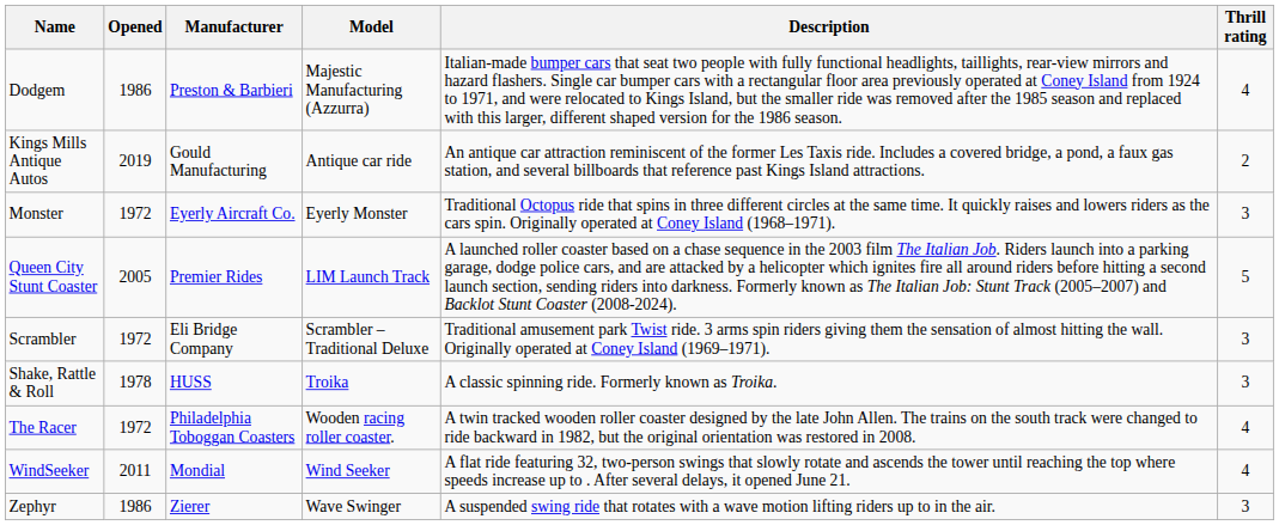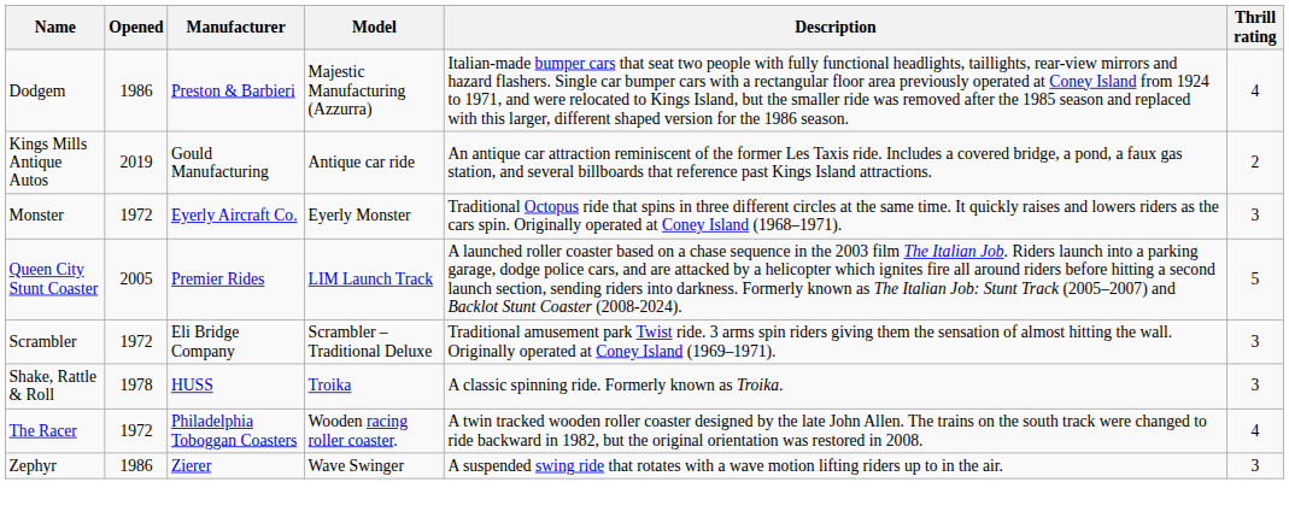 <table class="wikitable sortable">
 <tr>
 <th width=90px>Name</th>
 <th>Opened</th>
 <th>Manufacturer</th>
 <th>Model</th>
 <th>Description</th>
 <th style=max-width:4em>Thrill rating</th>
 </tr>
 <tr>
 <td>Dodgem</td>
 <td align=center>1986</td>
 <td><a href='#'>Preston & Barbieri</a></td>
 <td>Majestic Manufacturing (Azzurra)</td>
 <td>Italian-made <a href='#'>bumper cars</a> that seat two people with fully functional headlights, taillights, rear-view mirrors and hazard flashers. Single car bumper cars with a rectangular floor area previously operated at <a href='#'>Coney Island</a> from 1924 to 1971, and were relocated to Kings Island, but the smaller ride was removed after the 1985 season and replaced with this larger, different shaped version for the 1986 season.</td>
 <td align=center>4</td>
 </tr>
 <tr>
 <td>Kings Mills Antique Autos</td>
 <td align=center>2019</td>
 <td>Gould Manufacturing</td>
 <td>Antique car ride</td>
 <td>An antique car attraction reminiscent of the former Les Taxis ride. Includes a covered bridge, a pond, a faux gas station, and several billboards that reference past Kings Island attractions.</td>
 <td align=center>2</td>
 </tr>
 <tr>
 <td>Monster</td>
 <td align=center>1972</td>
 <td><a href='#'>Eyerly Aircraft Co.</a></td>
 <td>Eyerly Monster</td>
 <td>Traditional <a href='#'>Octopus</a> ride that spins in three different circles at the same time. It quickly raises and lowers riders as the cars spin. Originally operated at <a href='#'>Coney Island</a> (1968–1971).</td>
 <td align=center>3</td>
 </tr>
 <tr>
 <td><a href='#'>Queen City Stunt Coaster</a></td>
 <td align=center>2005</td>
 <td><a href='#'>Premier Rides</a></td>
 <td><a href='#'>LIM Launch Track</a></td>
 <td>A launched roller coaster based on a chase sequence in the 2003 film <em><a href='#'>The Italian Job</a></em>. Riders launch into a parking garage, dodge police cars, and are attacked by a helicopter which ignites fire all around riders before hitting a second launch section, sending riders into darkness. Formerly known as <em>The Italian Job: Stunt Track</em> (2005–2007) and <em>Backlot Stunt Coaster</em> (2008-2024).</td>
 <td align=center>5</td>
 </tr>
 <tr>
 <td>Scrambler</td>
 <td align=center>1972</td>
 <td>Eli Bridge Company</td>
 <td>Scrambler – Traditional Deluxe</td>
 <td>Traditional amusement park <a href='#'>Twist</a> ride. 3 arms spin riders giving them the sensation of almost hitting the wall. Originally operated at <a href='#'>Coney Island</a> (1969–1971).</td>
 <td align=center>3</td>
 </tr>
 <tr>
 <td>Shake, Rattle & Roll</td>
 <td align=center>1978</td>
 <td><a href='#'>HUSS</a></td>
 <td><a href='#'>Troika</a></td>
 <td>A classic spinning ride. Formerly known as <em>Troika</em>.</td>
 <td align=center>3</td>
 </tr>
 <tr>
 <td><a href='#'>The Racer</a></td>
 <td align=center>1972</td>
 <td><a href='#'>Philadelphia Toboggan Coasters</a></td>
 <td>Wooden <a href='#'>racing roller coaster</a>.</td>
 <td>A twin tracked wooden roller coaster designed by the late John Allen. The trains on the south track were changed to ride backward in 1982, but the original orientation was restored in 2008.</td>
 <td align=center>4</td>
 </tr>
 <tr>
-<td><a href='#'>WindSeeker</a></td>
-<td align=center>2011</td>
-<td><a href='#'>Mondial</a></td>
-<td><a href='#'>Wind Seeker</a></td>
-<td>A flat ride featuring 32, two-person swings that slowly rotate and ascends the  tower until reaching the top where speeds increase up to . After several delays, it opened June 21.</td>
-<td align=center>4</td>
-</tr>
-<tr>
 <td>Zephyr</td>
 <td align=center>1986</td>
 <td><a href='#'>Zierer</a></td>
 <td>Wave Swinger</td>
 <td>A suspended <a href='#'>swing ride</a> that rotates with a wave motion lifting riders up to  in the air.</td>
 <td align=center>3</td>
 </tr>
 </table>
